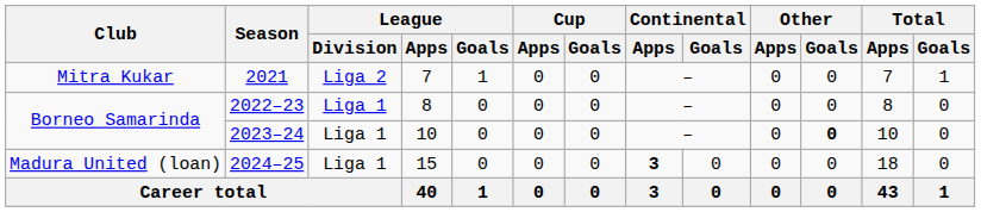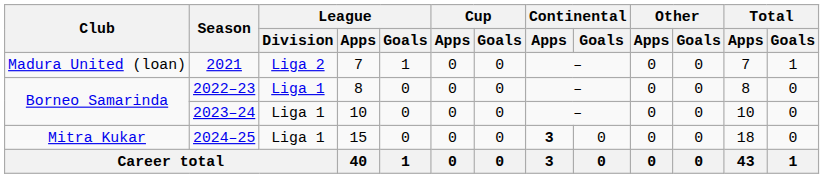 <table class="wikitable" style="text-align: center">
 <tr>
 <th rowspan="2">Club</th>
 <th rowspan="2">Season</th>
 <th colspan="3">League</th>
 <th colspan="2">Cup</th>
 <th colspan="2">Continental</th>
 <th colspan="2">Other</th>
 <th colspan="2">Total</th>
 </tr>
 <tr>
 <th>Division</th>
 <th>Apps</th>
 <th>Goals</th>
 <th>Apps</th>
 <th>Goals</th>
 <th>Apps</th>
 <th>Goals</th>
 <th>Apps</th>
 <th>Goals</th>
 <th>Apps</th>
 <th>Goals</th>
 </tr>
 <tr>
-<td rowspan="1"><a href='#'>Mitra Kukar</a></td>
+<td rowspan="1"><a href='#'>Madura United</a> (loan)</td>
 <td><a href='#'>2021</a></td>
 <td rowspan="1" valign="center"><a href='#'>Liga 2</a></td>
 <td>7</td>
 <td>1</td>
 <td>0</td>
 <td>0</td>
 <td colspan="2">–</td>
 <td>0</td>
 <td>0</td>
 <td>7</td>
 <td>1</td>
 </tr>
 <tr>
 <td rowspan="2"><a href='#'>Borneo Samarinda</a></td>
 <td><a href='#'>2022–23</a></td>
 <td rowspan="1" valign="center"><a href='#'>Liga 1</a></td>
 <td>8</td>
 <td>0</td>
 <td>0</td>
 <td>0</td>
 <td colspan="2">–</td>
 <td>0</td>
 <td>0</td>
 <td>8</td>
 <td>0</td>
 </tr>
 <tr>
 <td><a href='#'>2023–24</a></td>
 <td>Liga 1</td>
 <td>10</td>
 <td>0</td>
 <td>0</td>
 <td>0</td>
 <td colspan="2">–</td>
 <td>0</td>
-<td><strong>0</strong></td>
+<td>0</td>
 <td>10</td>
 <td>0</td>
 </tr>
 <tr>
-<td rowspan="1"><a href='#'>Madura United</a> (loan)</td>
+<td rowspan="1"><a href='#'>Mitra Kukar</a></td>
 <td><a href='#'>2024–25</a></td>
 <td rowspan="1" valign="center">Liga 1</td>
 <td>15</td>
 <td>0</td>
 <td>0</td>
 <td>0</td>
 <td><strong>3</strong></td>
 <td>0</td>
 <td>0</td>
 <td>0</td>
 <td>18</td>
 <td>0</td>
 </tr>
 <tr>
 <th colspan="3">Career total</th>
 <th>40</th>
 <th>1</th>
 <th>0</th>
 <th>0</th>
 <th>3</th>
 <th>0</th>
 <th>0</th>
 <th>0</th>
 <th>43</th>
 <th>1</th>
 </tr>
 </table>
